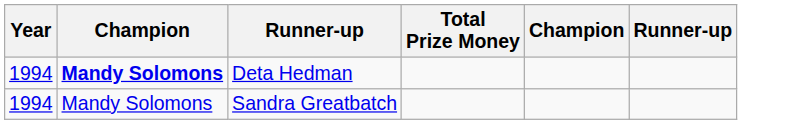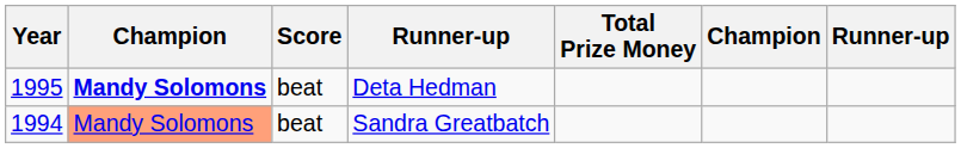 <table class="wikitable">
 <tr>
 <th>Year</th>
 <th>Champion</th>
+<th>Score</th>
 <th>Runner-up</th>
 <th>Total<br>Prize Money</th>
 <th>Champion</th>
 <th>Runner-up</th>
 </tr>
 <tr>
-<td><a href='#'>1994</a></td>
+<td><a href='#'>1995</a></td>
 <td><strong> <a href='#'>Mandy Solomons</a></strong></td>
+<td>beat</td>
 <td> <a href='#'>Deta Hedman</a></td>
 <td></td>
 <td></td>
 <td></td>
 </tr>
 <tr>
 <td><a href='#'>1994</a></td>
-<td> <a href='#'>Mandy Solomons</a></td>
+<td style="background: lightsalmon;"> <a href='#'>Mandy Solomons</a></td>
+<td>beat</td>
 <td> <a href='#'>Sandra Greatbatch</a></td>
 <td></td>
 <td></td>
 <td></td>
 </tr>
 </table>
